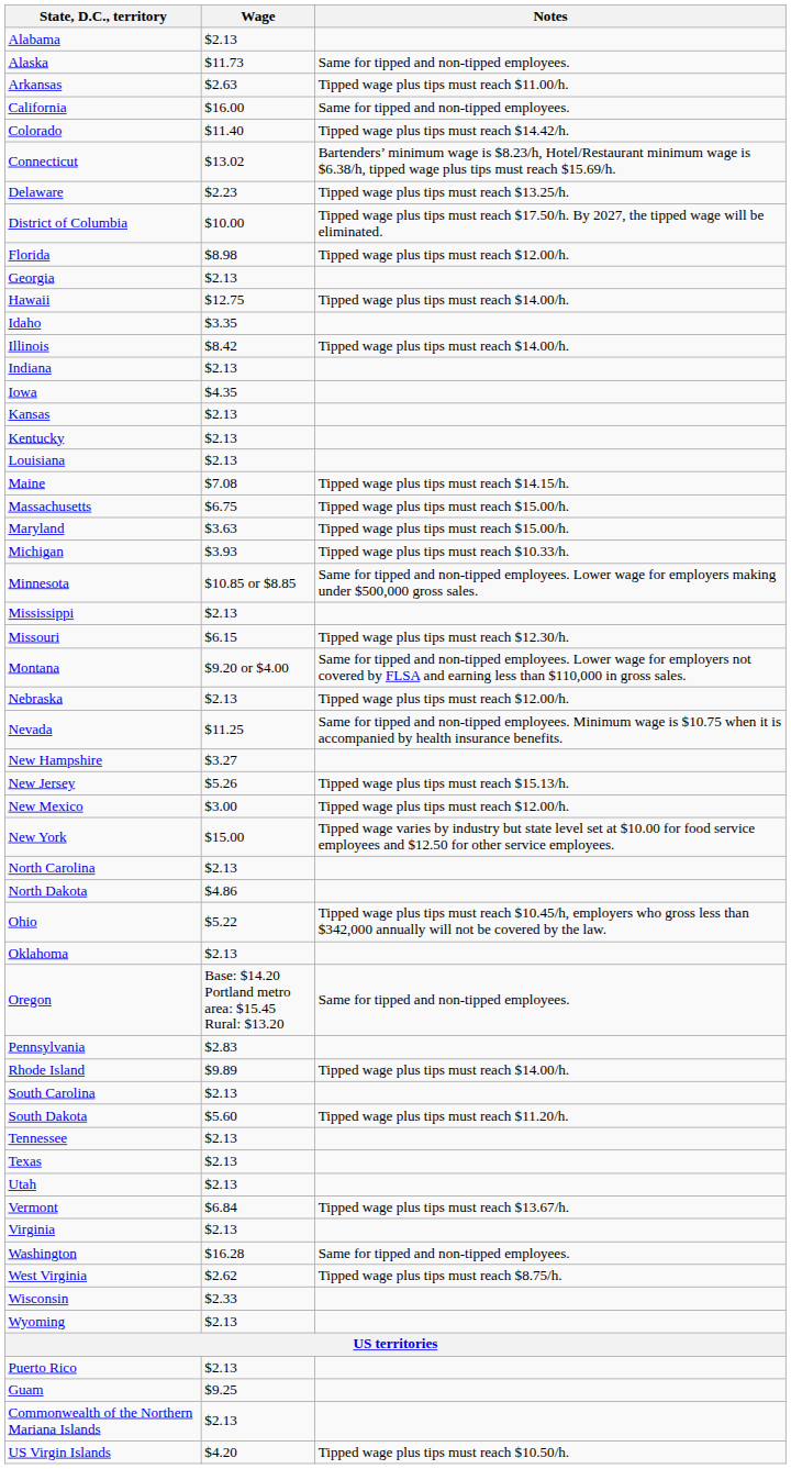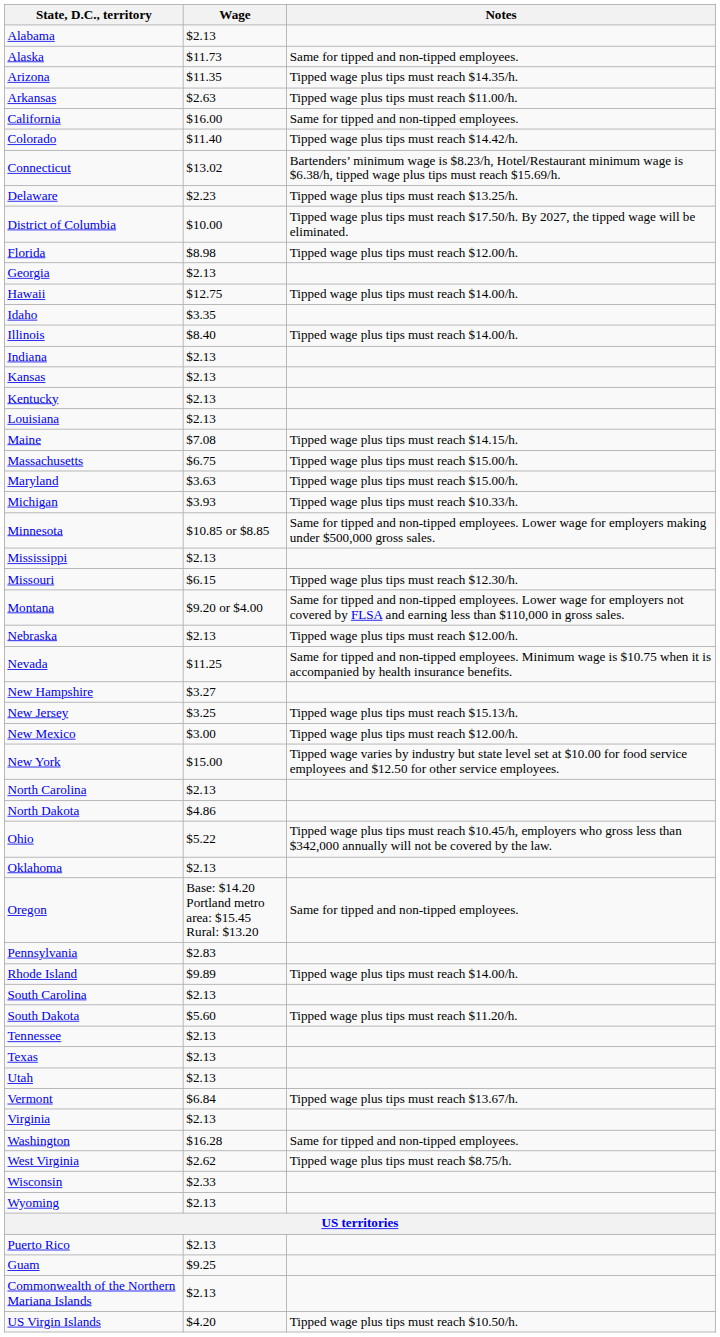 <table class="wikitable sortable mw-datatable sticky-header sort-under-center static-row-numbers">
 <tr>
 <th>State, D.C., territory</th>
 <th>Wage</th>
 <th>Notes</th>
 </tr>
 <tr>
 <td><a href='#'>Alabama</a></td>
 <td>$2.13</td>
 <td></td>
 </tr>
 <tr>
 <td><a href='#'>Alaska</a></td>
 <td>$11.73</td>
 <td>Same for tipped and non-tipped employees.</td>
+</tr>
+<tr>
+<td><a href='#'>Arizona</a></td>
+<td>$11.35</td>
+<td>Tipped wage plus tips must reach $14.35/h.</td>
 </tr>
 <tr>
 <td><a href='#'>Arkansas</a></td>
 <td>$2.63</td>
 <td>Tipped wage plus tips must reach $11.00/h.</td>
 </tr>
 <tr>
 <td><a href='#'>California</a></td>
 <td>$16.00</td>
 <td>Same for tipped and non-tipped employees.</td>
 </tr>
 <tr>
 <td><a href='#'>Colorado</a></td>
 <td>$11.40</td>
 <td>Tipped wage plus tips must reach $14.42/h.</td>
 </tr>
 <tr>
 <td><a href='#'>Connecticut</a></td>
 <td>$13.02</td>
 <td>Bartenders’ minimum wage is $8.23/h, Hotel/Restaurant minimum wage is $6.38/h, tipped wage plus tips must reach $15.69/h.</td>
 </tr>
 <tr>
 <td><a href='#'>Delaware</a></td>
 <td>$2.23</td>
 <td>Tipped wage plus tips must reach $13.25/h.</td>
 </tr>
 <tr>
 <td><a href='#'>District of Columbia</a></td>
 <td>$10.00</td>
 <td>Tipped wage plus tips must reach $17.50/h. By 2027, the tipped wage will be eliminated.</td>
 </tr>
 <tr>
 <td><a href='#'>Florida</a></td>
 <td>$8.98</td>
 <td>Tipped wage plus tips must reach $12.00/h.</td>
 </tr>
 <tr>
 <td><a href='#'>Georgia</a></td>
 <td>$2.13</td>
 <td></td>
 </tr>
 <tr>
 <td><a href='#'>Hawaii</a></td>
 <td>$12.75</td>
 <td>Tipped wage plus tips must reach $14.00/h.</td>
 </tr>
 <tr>
 <td><a href='#'>Idaho</a></td>
 <td>$3.35</td>
 <td></td>
 </tr>
 <tr>
 <td><a href='#'>Illinois</a></td>
-<td>$8.42</td>
+<td>$8.40</td>
 <td>Tipped wage plus tips must reach $14.00/h.</td>
 </tr>
 <tr>
 <td><a href='#'>Indiana</a></td>
 <td>$2.13</td>
-<td></td>
-</tr>
-<tr>
-<td><a href='#'>Iowa</a></td>
-<td>$4.35</td>
 <td></td>
 </tr>
 <tr>
 <td><a href='#'>Kansas</a></td>
 <td>$2.13</td>
 <td></td>
 </tr>
 <tr>
 <td><a href='#'>Kentucky</a></td>
 <td>$2.13</td>
 <td></td>
 </tr>
 <tr>
 <td><a href='#'>Louisiana</a></td>
 <td>$2.13</td>
 <td></td>
 </tr>
 <tr>
 <td><a href='#'>Maine</a></td>
 <td>$7.08</td>
 <td>Tipped wage plus tips must reach $14.15/h.</td>
 </tr>
 <tr>
 <td><a href='#'>Massachusetts</a></td>
 <td>$6.75</td>
 <td>Tipped wage plus tips must reach $15.00/h.</td>
 </tr>
 <tr>
 <td><a href='#'>Maryland</a></td>
 <td>$3.63</td>
 <td>Tipped wage plus tips must reach $15.00/h.</td>
 </tr>
 <tr>
 <td><a href='#'>Michigan</a></td>
 <td>$3.93</td>
 <td>Tipped wage plus tips must reach $10.33/h.</td>
 </tr>
 <tr>
 <td><a href='#'>Minnesota</a></td>
 <td>$10.85 or $8.85</td>
 <td>Same for tipped and non-tipped employees. Lower wage for employers making under $500,000 gross sales.</td>
 </tr>
 <tr>
 <td><a href='#'>Mississippi</a></td>
 <td>$2.13</td>
 <td></td>
 </tr>
 <tr>
 <td><a href='#'>Missouri</a></td>
 <td>$6.15</td>
 <td>Tipped wage plus tips must reach $12.30/h.</td>
 </tr>
 <tr>
 <td><a href='#'>Montana</a></td>
 <td>$9.20 or $4.00</td>
 <td>Same for tipped and non-tipped employees. Lower wage for employers not covered by <a href='#'>FLSA</a> and earning less than $110,000 in gross sales.</td>
 </tr>
 <tr>
 <td><a href='#'>Nebraska</a></td>
 <td>$2.13</td>
 <td>Tipped wage plus tips must reach $12.00/h.</td>
 </tr>
 <tr>
 <td><a href='#'>Nevada</a></td>
 <td>$11.25</td>
 <td>Same for tipped and non-tipped employees. Minimum wage is $10.75 when it is accompanied by health insurance benefits.</td>
 </tr>
 <tr>
 <td><a href='#'>New Hampshire</a></td>
 <td>$3.27</td>
 <td></td>
 </tr>
 <tr>
 <td><a href='#'>New Jersey</a></td>
-<td>$5.26</td>
+<td>$3.25</td>
 <td>Tipped wage plus tips must reach $15.13/h.</td>
 </tr>
 <tr>
 <td><a href='#'>New Mexico</a></td>
 <td>$3.00</td>
 <td>Tipped wage plus tips must reach $12.00/h.</td>
 </tr>
 <tr>
 <td><a href='#'>New York</a></td>
 <td>$15.00</td>
 <td>Tipped wage varies by industry but state level set at $10.00 for food service employees and $12.50 for other service employees.</td>
 </tr>
 <tr>
 <td><a href='#'>North Carolina</a></td>
 <td>$2.13</td>
 <td></td>
 </tr>
 <tr>
 <td><a href='#'>North Dakota</a></td>
 <td>$4.86</td>
 <td></td>
 </tr>
 <tr>
 <td><a href='#'>Ohio</a></td>
 <td>$5.22</td>
 <td>Tipped wage plus tips must reach $10.45/h, employers who gross less than $342,000 annually will not be covered by the law.</td>
 </tr>
 <tr>
 <td><a href='#'>Oklahoma</a></td>
 <td>$2.13</td>
 <td></td>
 </tr>
 <tr>
 <td><a href='#'>Oregon</a></td>
 <td>Base: $14.20<br>Portland metro area: $15.45<br>Rural: $13.20</td>
 <td>Same for tipped and non-tipped employees.</td>
 </tr>
 <tr>
 <td><a href='#'>Pennsylvania</a></td>
 <td>$2.83</td>
 <td></td>
 </tr>
 <tr>
 <td><a href='#'>Rhode Island</a></td>
 <td>$9.89</td>
 <td>Tipped wage plus tips must reach $14.00/h.</td>
 </tr>
 <tr>
 <td><a href='#'>South Carolina</a></td>
 <td>$2.13</td>
 <td></td>
 </tr>
 <tr>
 <td><a href='#'>South Dakota</a></td>
 <td>$5.60</td>
 <td>Tipped wage plus tips must reach $11.20/h.</td>
 </tr>
 <tr>
 <td><a href='#'>Tennessee</a></td>
 <td>$2.13</td>
 <td></td>
 </tr>
 <tr>
 <td><a href='#'>Texas</a></td>
 <td>$2.13</td>
 <td></td>
 </tr>
 <tr>
 <td><a href='#'>Utah</a></td>
 <td>$2.13</td>
 <td></td>
 </tr>
 <tr>
 <td><a href='#'>Vermont</a></td>
 <td>$6.84</td>
 <td>Tipped wage plus tips must reach $13.67/h.</td>
 </tr>
 <tr>
 <td><a href='#'>Virginia</a></td>
 <td>$2.13</td>
 <td></td>
 </tr>
 <tr>
 <td><a href='#'>Washington</a></td>
 <td>$16.28</td>
 <td>Same for tipped and non-tipped employees.</td>
 </tr>
 <tr>
 <td><a href='#'>West Virginia</a></td>
 <td>$2.62</td>
 <td>Tipped wage plus tips must reach $8.75/h.</td>
 </tr>
 <tr>
 <td><a href='#'>Wisconsin</a></td>
 <td>$2.33</td>
 <td></td>
 </tr>
 <tr>
 <td><a href='#'>Wyoming</a></td>
 <td>$2.13</td>
 <td></td>
 </tr>
 <tr>
 <th colspan=3><a href='#'>US territories</a></th>
 </tr>
 <tr>
 <td><a href='#'>Puerto Rico</a></td>
 <td>$2.13</td>
 <td></td>
 </tr>
 <tr>
 <td><a href='#'>Guam</a></td>
 <td>$9.25</td>
 <td></td>
 </tr>
 <tr>
 <td><a href='#'>Commonwealth of the Northern Mariana Islands</a></td>
 <td>$2.13</td>
 <td></td>
 </tr>
 <tr>
 <td><a href='#'>US Virgin Islands</a></td>
 <td>$4.20</td>
 <td>Tipped wage plus tips must reach $10.50/h.</td>
 </tr>
 </table>
